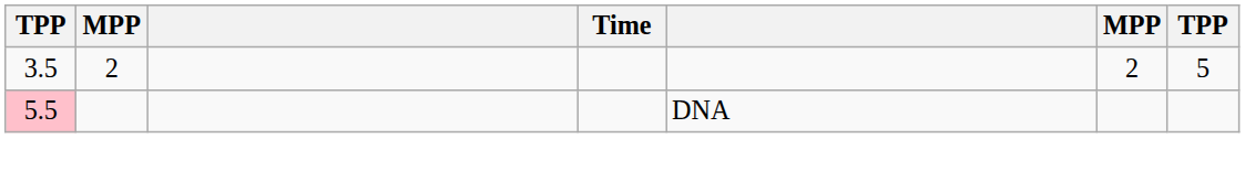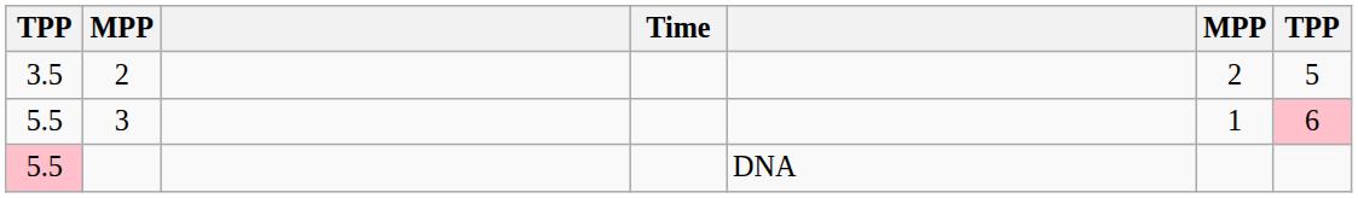 <table class="wikitable" style="text-align: center;" |>
 <tr>
 <th width="35">TPP</th>
 <th width="35">MPP</th>
 <th width="250"></th>
 <th width="45">Time</th>
 <th width="250"></th>
 <th width="35">MPP</th>
 <th width="35">TPP</th>
 </tr>
 <tr>
 <td>3.5</td>
 <td>2</td>
 <td style="text-align:left;"></td>
 <td></td>
 <td style="text-align:left;"></td>
 <td>2</td>
 <td>5</td>
 </tr>
 <tr>
+<td>5.5</td>
+<td>3</td>
+<td style="text-align:left;"></td>
+<td></td>
+<td style="text-align:left;"><strong></strong></td>
+<td>1</td>
+<td bgcolor=pink>6</td>
+</tr>
+<tr>
 <td bgcolor=pink>5.5</td>
 <td></td>
 <td style="text-align:left;"></td>
 <td></td>
 <td style="text-align:left;">DNA</td>
 <td></td>
 <td></td>
 </tr>
 </table>
